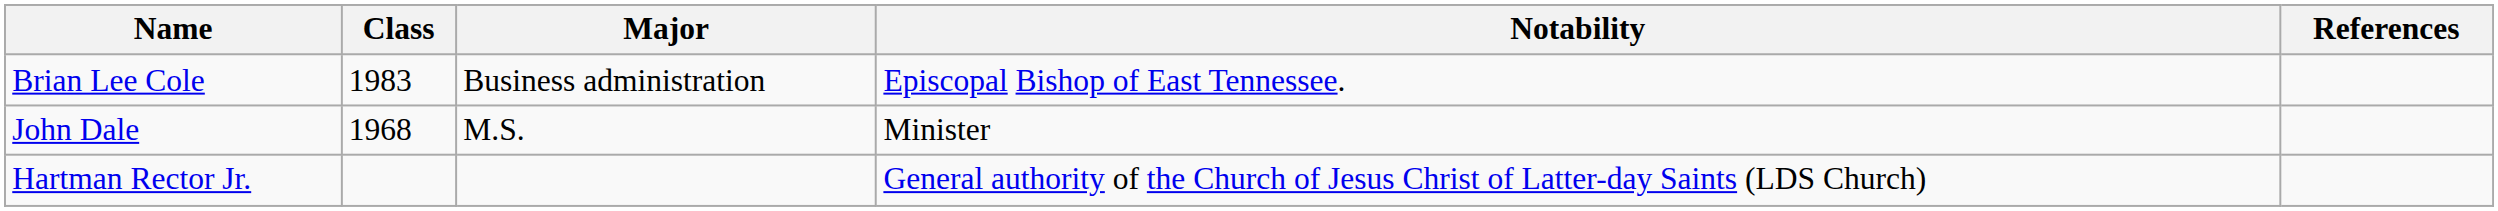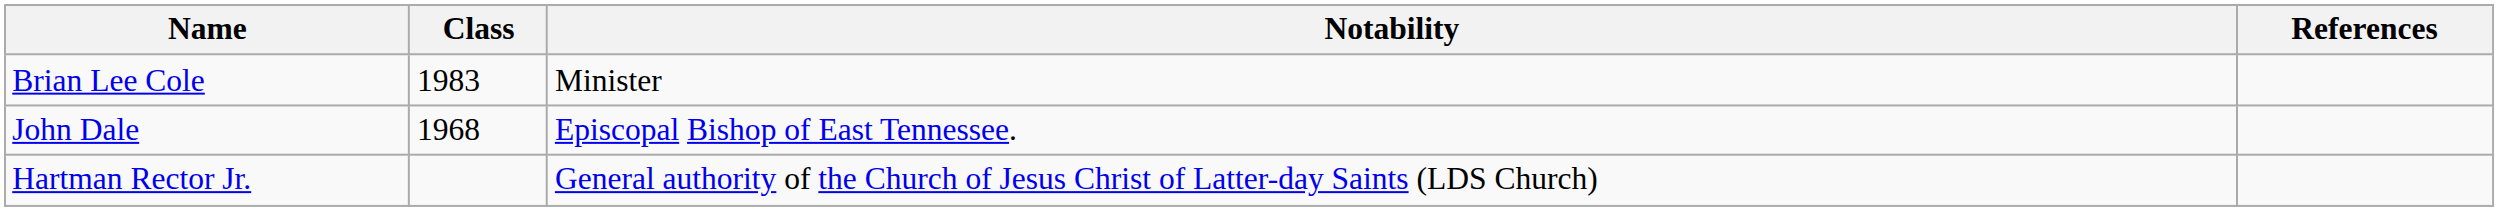 <table class="wikitable sortable" style="width:100%;">
 <tr>
 <th>Name</th>
 <th>Class</th>
-<th>Major</th>
 <th>Notability</th>
 <th>References</th>
 </tr>
 <tr>
 <td><a href='#'>Brian Lee Cole</a></td>
 <td>1983</td>
-<td>Business administration</td>
-<td><a href='#'>Episcopal</a> <a href='#'>Bishop of East Tennessee</a>.</td>
+<td>Minister</td>
 <td></td>
 </tr>
 <tr>
 <td><a href='#'>John Dale</a></td>
 <td>1968</td>
-<td>M.S.</td>
-<td>Minister</td>
+<td><a href='#'>Episcopal</a> <a href='#'>Bishop of East Tennessee</a>.</td>
 <td></td>
 </tr>
 <tr>
 <td><a href='#'>Hartman Rector Jr.</a></td>
 <td></td>
-<td></td>
 <td><a href='#'>General authority</a> of <a href='#'>the Church of Jesus Christ of Latter-day Saints</a> (LDS Church)</td>
 <td></td>
 </tr>
 </table>
